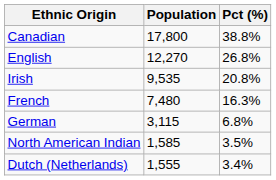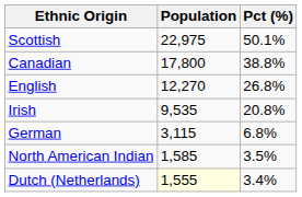 <table class="wikitable">
 <tr>
 <th>Ethnic Origin</th>
 <th>Population</th>
 <th>Pct (%)</th>
+</tr>
+<tr>
+<td><a href='#'>Scottish</a></td>
+<td>22,975</td>
+<td>50.1%</td>
 </tr>
 <tr>
 <td><a href='#'>Canadian</a></td>
 <td>17,800</td>
 <td>38.8%</td>
 </tr>
 <tr>
 <td><a href='#'>English</a></td>
 <td>12,270</td>
 <td>26.8%</td>
 </tr>
 <tr>
 <td><a href='#'>Irish</a></td>
 <td>9,535</td>
 <td>20.8%</td>
 </tr>
 <tr>
-<td><a href='#'>French</a></td>
-<td>7,480</td>
-<td>16.3%</td>
-</tr>
-<tr>
 <td><a href='#'>German</a></td>
 <td>3,115</td>
 <td>6.8%</td>
 </tr>
 <tr>
 <td><a href='#'>North American Indian</a></td>
 <td>1,585</td>
 <td>3.5%</td>
 </tr>
 <tr>
 <td><a href='#'>Dutch (Netherlands)</a></td>
-<td>1,555</td>
+<td style="background: lightyellow;">1,555</td>
 <td>3.4%</td>
 </tr>
 </table>
